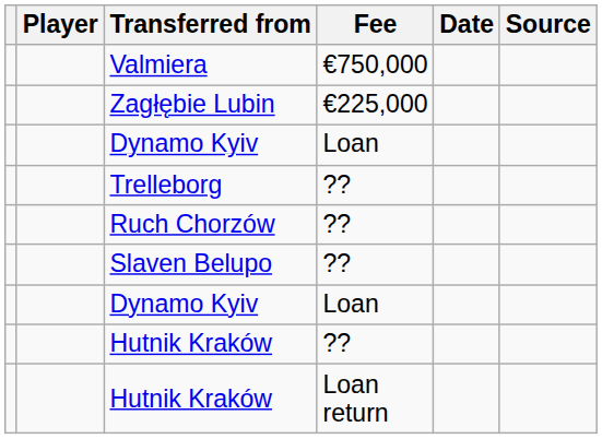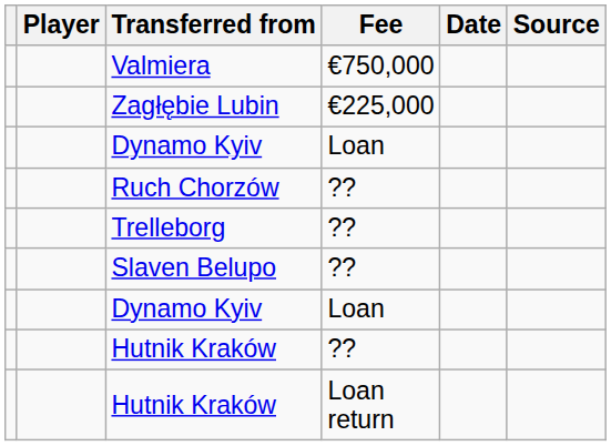 <table class="wikitable plainrowheaders sortable">
 <tr>
 <th></th>
 <th scope="col">Player</th>
 <th>Transferred from</th>
 <th style="width: 65px;">Fee</th>
 <th scope="col">Date</th>
 <th scope="col">Source</th>
 </tr>
 <tr>
 <td align="center"></td>
 <td></td>
 <td> <a href='#'>Valmiera</a></td>
 <td>€750,000</td>
 <td></td>
 <td></td>
 </tr>
 <tr>
 <td align="center"></td>
 <td></td>
 <td> <a href='#'>Zagłębie Lubin</a></td>
 <td>€225,000</td>
 <td></td>
 <td></td>
 </tr>
 <tr>
 <td align="center"></td>
 <td></td>
 <td> <a href='#'>Dynamo Kyiv</a></td>
 <td>Loan</td>
 <td></td>
 <td></td>
 </tr>
 <tr>
 <td align="center"></td>
 <td></td>
-<td> <a href='#'>Trelleborg</a></td>
+<td> <a href='#'>Ruch Chorzów</a></td>
 <td>??</td>
 <td></td>
 <td></td>
 </tr>
 <tr>
 <td align="center"></td>
 <td></td>
-<td> <a href='#'>Ruch Chorzów</a></td>
+<td> <a href='#'>Trelleborg</a></td>
 <td>??</td>
 <td></td>
 <td></td>
 </tr>
 <tr>
 <td align="center"></td>
 <td></td>
 <td> <a href='#'>Slaven Belupo</a></td>
 <td>??</td>
 <td></td>
 <td></td>
 </tr>
 <tr>
 <td align="center"></td>
 <td></td>
 <td> <a href='#'>Dynamo Kyiv</a></td>
 <td>Loan</td>
 <td></td>
 <td></td>
 </tr>
 <tr>
 <td align="center"></td>
 <td></td>
 <td> <a href='#'>Hutnik Kraków</a></td>
 <td>??</td>
 <td></td>
 <td></td>
 </tr>
 <tr>
 <td align="center"></td>
 <td></td>
 <td> <a href='#'>Hutnik Kraków</a></td>
 <td>Loan return</td>
 <td></td>
 <td></td>
 </tr>
 </table>
